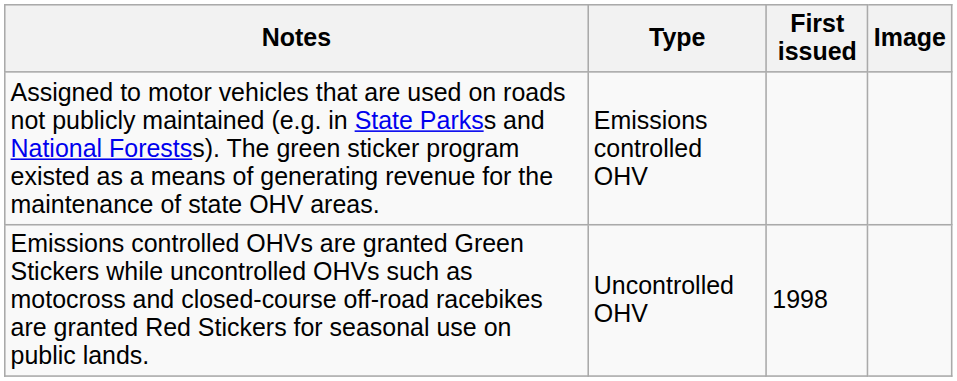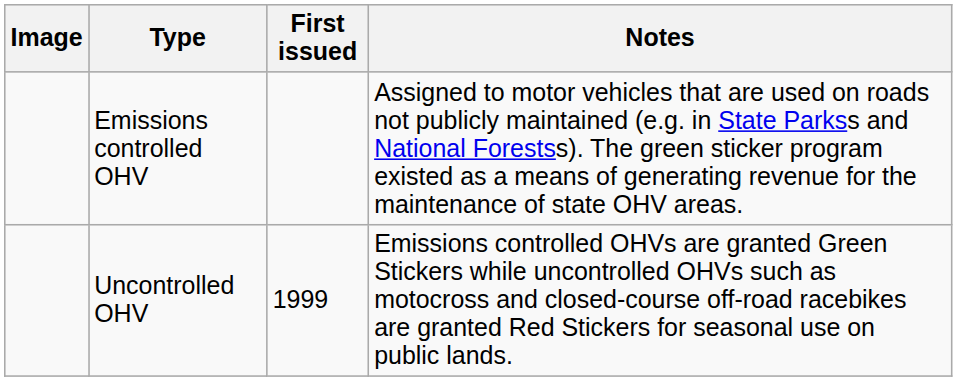 <table class="wikitable">
 <tr>
-<th>Notes</th>
+<th>Image</th>
 <th>Type</th>
 <th>First issued</th>
-<th>Image</th>
+<th>Notes</th>
 </tr>
 <tr>
-<td>Assigned to motor vehicles that are used on roads not publicly maintained (e.g. in <a href='#'>State Parks</a>s and <a href='#'>National Forests</a>s). The green sticker program existed as a means of generating revenue for the maintenance of state OHV areas.</td>
+<td></td>
 <td>Emissions controlled OHV</td>
 <td></td>
-<td></td>
+<td>Assigned to motor vehicles that are used on roads not publicly maintained (e.g. in <a href='#'>State Parks</a>s and <a href='#'>National Forests</a>s). The green sticker program existed as a means of generating revenue for the maintenance of state OHV areas.</td>
 </tr>
 <tr>
+<td></td>
+<td>Uncontrolled OHV</td>
+<td>1999</td>
 <td>Emissions controlled OHVs are granted Green Stickers while uncontrolled OHVs such as motocross and closed-course off-road racebikes are granted Red Stickers for seasonal use on public lands.</td>
-<td>Uncontrolled OHV</td>
-<td>1998</td>
-<td></td>
 </tr>
 </table>
